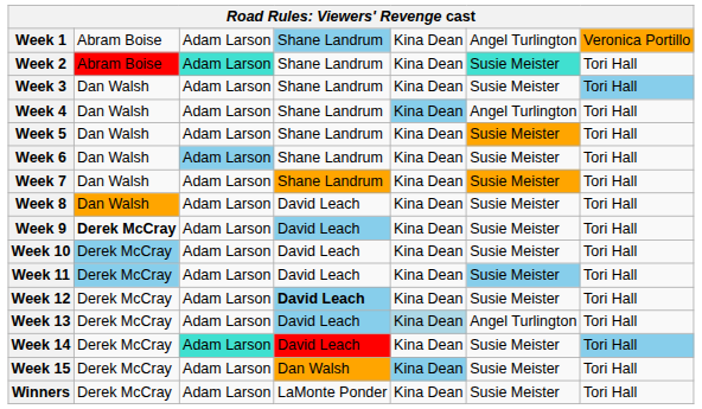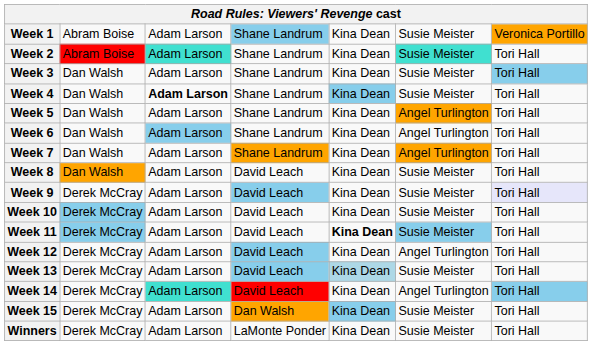 <table class="wikitable" style="margin:auto">
 <tr>
 <th colspan=7><em>Road Rules: Viewers' Revenge</em> cast</th>
 </tr>
 <tr>
 <th>Week 1</th>
 <td>Abram Boise</td>
 <td>Adam Larson</td>
 <td bgcolor="skyblue">Shane Landrum</td>
 <td>Kina Dean</td>
-<td>Angel Turlington</td>
+<td>Susie Meister</td>
 <td bgcolor="orange">Veronica Portillo</td>
 </tr>
 <tr>
 <th>Week 2</th>
 <td bgcolor="red">Abram Boise</td>
 <td bgcolor="turquoise">Adam Larson</td>
 <td>Shane Landrum</td>
 <td>Kina Dean</td>
 <td bgcolor="turquoise">Susie Meister</td>
 <td>Tori Hall</td>
 </tr>
 <tr>
 <th>Week 3</th>
 <td>Dan Walsh</td>
 <td>Adam Larson</td>
 <td>Shane Landrum</td>
 <td>Kina Dean</td>
 <td>Susie Meister</td>
 <td bgcolor="skyblue">Tori Hall</td>
 </tr>
 <tr>
 <th>Week 4</th>
 <td>Dan Walsh</td>
-<td>Adam Larson</td>
+<td><strong>Adam Larson</strong></td>
 <td>Shane Landrum</td>
 <td bgcolor="skyblue">Kina Dean</td>
-<td>Angel Turlington</td>
+<td>Susie Meister</td>
 <td>Tori Hall</td>
 </tr>
 <tr>
 <th>Week 5</th>
 <td>Dan Walsh</td>
 <td>Adam Larson</td>
 <td>Shane Landrum</td>
 <td>Kina Dean</td>
-<td bgcolor="orange">Susie Meister</td>
+<td bgcolor="orange">Angel Turlington</td>
 <td>Tori Hall</td>
 </tr>
 <tr>
 <th>Week 6</th>
 <td>Dan Walsh</td>
 <td bgcolor="skyblue">Adam Larson</td>
 <td>Shane Landrum</td>
 <td>Kina Dean</td>
-<td>Susie Meister</td>
+<td>Angel Turlington</td>
 <td>Tori Hall</td>
 </tr>
 <tr>
 <th>Week 7</th>
 <td>Dan Walsh</td>
 <td>Adam Larson</td>
 <td bgcolor="orange">Shane Landrum</td>
 <td>Kina Dean</td>
-<td bgcolor="orange">Susie Meister</td>
+<td bgcolor="orange">Angel Turlington</td>
 <td>Tori Hall</td>
 </tr>
 <tr>
 <th>Week 8</th>
 <td bgcolor="orange">Dan Walsh</td>
 <td>Adam Larson</td>
 <td>David Leach</td>
 <td>Kina Dean</td>
 <td>Susie Meister</td>
 <td>Tori Hall</td>
 </tr>
 <tr>
 <th>Week 9</th>
-<td><strong>Derek McCray</strong></td>
+<td>Derek McCray</td>
 <td>Adam Larson</td>
 <td bgcolor="skyblue">David Leach</td>
 <td>Kina Dean</td>
 <td>Susie Meister</td>
-<td>Tori Hall</td>
+<td style="background: lavender;">Tori Hall</td>
 </tr>
 <tr>
 <th>Week 10</th>
 <td bgcolor="skyblue">Derek McCray</td>
 <td>Adam Larson</td>
 <td>David Leach</td>
 <td>Kina Dean</td>
 <td>Susie Meister</td>
 <td>Tori Hall</td>
 </tr>
 <tr>
 <th>Week 11</th>
 <td bgcolor="skyblue">Derek McCray</td>
 <td>Adam Larson</td>
 <td>David Leach</td>
-<td>Kina Dean</td>
+<td><strong>Kina Dean</strong></td>
 <td bgcolor="skyblue">Susie Meister</td>
 <td>Tori Hall</td>
 </tr>
 <tr>
 <th>Week 12</th>
 <td>Derek McCray</td>
 <td>Adam Larson</td>
-<td bgcolor="skyblue"><strong>David Leach</strong></td>
+<td bgcolor="skyblue">David Leach</td>
 <td>Kina Dean</td>
-<td>Susie Meister</td>
+<td>Angel Turlington</td>
 <td>Tori Hall</td>
 </tr>
 <tr>
 <th>Week 13</th>
 <td>Derek McCray</td>
 <td>Adam Larson</td>
 <td bgcolor="skyblue">David Leach</td>
 <td style="background: lightblue;">Kina Dean</td>
-<td>Angel Turlington</td>
+<td>Susie Meister</td>
 <td>Tori Hall</td>
 </tr>
 <tr>
 <th>Week 14</th>
 <td>Derek McCray</td>
 <td bgcolor="turquoise">Adam Larson</td>
 <td bgcolor="red">David Leach</td>
 <td>Kina Dean</td>
-<td>Susie Meister</td>
+<td>Angel Turlington</td>
 <td bgcolor="skyblue">Tori Hall</td>
 </tr>
 <tr>
 <th>Week 15</th>
 <td>Derek McCray</td>
 <td>Adam Larson</td>
 <td bgcolor="orange">Dan Walsh</td>
 <td bgcolor="skyblue">Kina Dean</td>
 <td>Susie Meister</td>
 <td>Tori Hall</td>
 </tr>
 <tr>
 <th>Winners</th>
 <td>Derek McCray</td>
 <td>Adam Larson</td>
 <td>LaMonte Ponder</td>
 <td>Kina Dean</td>
 <td>Susie Meister</td>
 <td>Tori Hall</td>
 </tr>
 </table>
